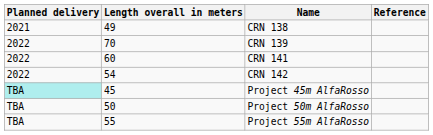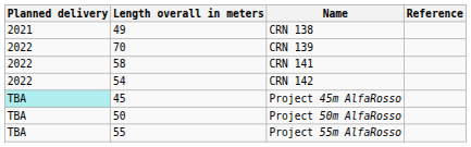 <table class="wikitable sortable">
 <tr>
 <th>Planned delivery</th>
 <th>Length overall in meters</th>
 <th>Name</th>
 <th>Reference</th>
 </tr>
 <tr>
 <td>2021</td>
 <td>49</td>
 <td>CRN 138</td>
 <td></td>
 </tr>
 <tr>
 <td>2022</td>
 <td>70</td>
 <td>CRN 139</td>
 <td></td>
 </tr>
 <tr>
 <td>2022</td>
-<td>60</td>
+<td>58</td>
 <td>CRN 141</td>
 <td></td>
 </tr>
 <tr>
 <td>2022</td>
 <td>54</td>
 <td>CRN 142</td>
 <td></td>
 </tr>
 <tr>
 <td style="background: paleturquoise;">TBA</td>
 <td>45</td>
 <td>Project <em>45m AlfaRosso</em></td>
 <td></td>
 </tr>
 <tr>
 <td>TBA</td>
 <td>50</td>
 <td>Project <em>50m AlfaRosso</em></td>
 <td></td>
 </tr>
 <tr>
 <td>TBA</td>
 <td>55</td>
 <td>Project <em>55m AlfaRosso</em></td>
 <td></td>
 </tr>
 </table>
